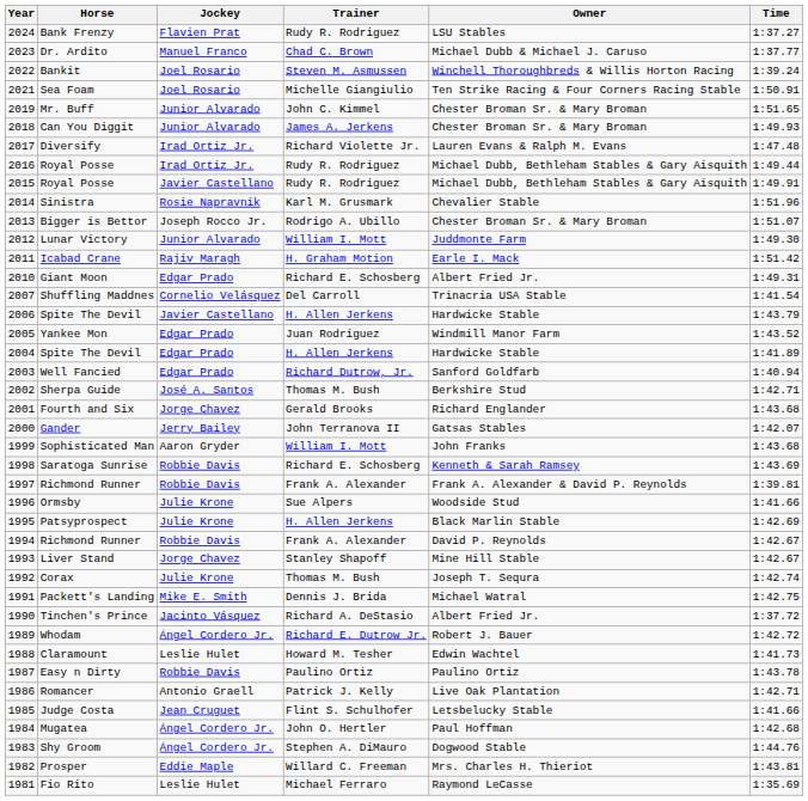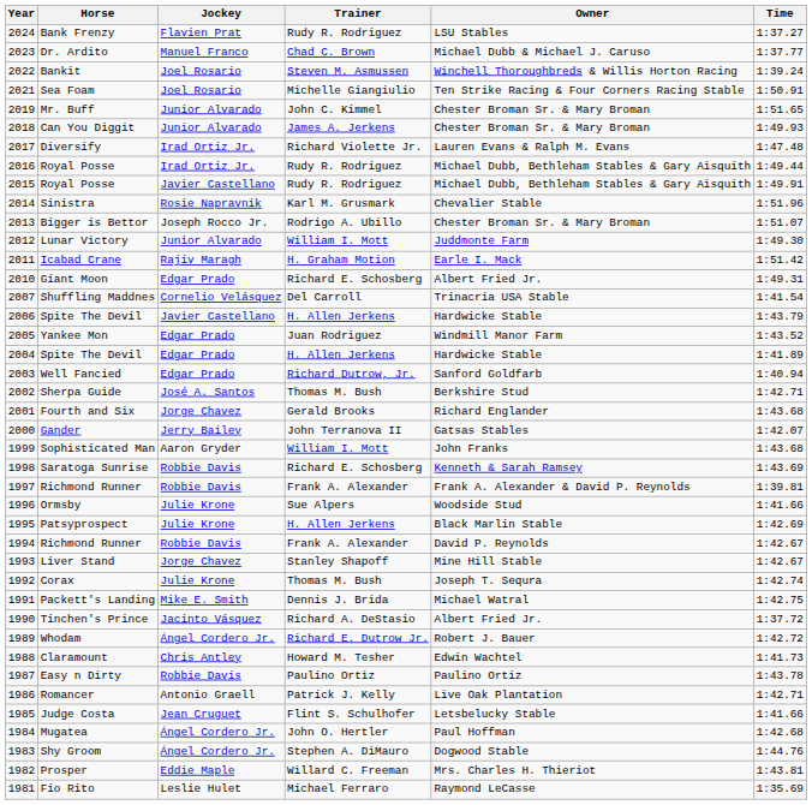 <table class="wikitable sortable" style="font-size:90%">
 <tr>
 <th>Year</th>
 <th>Horse</th>
 <th>Jockey</th>
 <th>Trainer</th>
 <th>Owner</th>
 <th>Time</th>
 </tr>
 <tr>
 <td>2024</td>
 <td>Bank Frenzy</td>
 <td><a href='#'>Flavien Prat</a></td>
 <td>Rudy R. Rodriguez</td>
 <td>LSU Stables</td>
 <td>1:37.27</td>
 </tr>
 <tr>
 <td>2023</td>
 <td>Dr. Ardito</td>
 <td><a href='#'>Manuel Franco</a></td>
 <td><a href='#'>Chad C. Brown</a></td>
 <td>Michael Dubb & Michael J. Caruso</td>
 <td>1:37.77</td>
 </tr>
 <tr>
 <td>2022</td>
 <td>Bankit</td>
 <td><a href='#'>Joel Rosario</a></td>
 <td><a href='#'>Steven M. Asmussen</a></td>
 <td><a href='#'>Winchell Thoroughbreds</a> & Willis Horton Racing</td>
 <td>1:39.24</td>
 </tr>
 <tr>
 <td>2021</td>
 <td>Sea Foam</td>
 <td><a href='#'>Joel Rosario</a></td>
 <td>Michelle Giangiulio</td>
 <td>Ten Strike Racing & Four Corners Racing Stable</td>
 <td>1:50.91</td>
 </tr>
 <tr>
 <td>2019</td>
 <td>Mr. Buff</td>
 <td><a href='#'>Junior Alvarado</a></td>
 <td>John C. Kimmel</td>
 <td>Chester Broman Sr. & Mary Broman</td>
 <td>1:51.65</td>
 </tr>
 <tr>
 <td>2018</td>
 <td>Can You Diggit</td>
 <td><a href='#'>Junior Alvarado</a></td>
 <td><a href='#'>James A. Jerkens</a></td>
 <td>Chester Broman Sr. & Mary Broman</td>
 <td>1:49.93</td>
 </tr>
 <tr>
 <td>2017</td>
 <td>Diversify</td>
 <td><a href='#'>Irad Ortiz Jr.</a></td>
 <td>Richard Violette Jr.</td>
 <td>Lauren Evans & Ralph M. Evans</td>
 <td>1:47.48</td>
 </tr>
 <tr>
 <td>2016</td>
 <td>Royal Posse</td>
 <td><a href='#'>Irad Ortiz Jr.</a></td>
 <td>Rudy R. Rodriguez</td>
 <td>Michael Dubb, Bethleham Stables & Gary Aisquith</td>
 <td>1:49.44</td>
 </tr>
 <tr>
 <td>2015</td>
 <td>Royal Posse</td>
 <td><a href='#'>Javier Castellano</a></td>
 <td>Rudy R. Rodriguez</td>
 <td>Michael Dubb, Bethleham Stables & Gary Aisquith</td>
 <td>1:49.91</td>
 </tr>
 <tr>
 <td>2014</td>
 <td>Sinistra</td>
 <td><a href='#'>Rosie Napravnik</a></td>
 <td>Karl M. Grusmark</td>
 <td>Chevalier Stable</td>
 <td>1:51.96</td>
 </tr>
 <tr>
 <td>2013</td>
 <td>Bigger is Bettor</td>
 <td>Joseph Rocco Jr.</td>
 <td>Rodrigo A. Ubillo</td>
 <td>Chester Broman Sr. & Mary Broman</td>
 <td>1:51.07</td>
 </tr>
 <tr>
 <td>2012</td>
 <td>Lunar Victory</td>
 <td><a href='#'>Junior Alvarado</a></td>
 <td><a href='#'>William I. Mott</a></td>
 <td><a href='#'>Juddmonte Farm</a></td>
 <td>1:49.30</td>
 </tr>
 <tr>
 <td>2011</td>
 <td><a href='#'>Icabad Crane</a></td>
 <td><a href='#'>Rajiv Maragh</a></td>
 <td><a href='#'>H. Graham Motion</a></td>
 <td><a href='#'>Earle I. Mack</a></td>
 <td>1:51.42</td>
 </tr>
 <tr>
 <td>2010</td>
 <td>Giant Moon</td>
 <td><a href='#'>Edgar Prado</a></td>
 <td>Richard E. Schosberg</td>
 <td>Albert Fried Jr.</td>
 <td>1:49.31</td>
 </tr>
 <tr>
 <td>2007</td>
 <td>Shuffling Maddnes</td>
 <td><a href='#'>Cornelio Velásquez</a></td>
 <td>Del Carroll</td>
 <td>Trinacria USA Stable</td>
 <td>1:41.54</td>
 </tr>
 <tr>
 <td>2006</td>
 <td>Spite The Devil</td>
 <td><a href='#'>Javier Castellano</a></td>
 <td><a href='#'>H. Allen Jerkens</a></td>
 <td>Hardwicke Stable</td>
 <td>1:43.79</td>
 </tr>
 <tr>
 <td>2005</td>
 <td>Yankee Mon</td>
 <td><a href='#'>Edgar Prado</a></td>
 <td>Juan Rodriguez</td>
 <td>Windmill Manor Farm</td>
 <td>1:43.52</td>
 </tr>
 <tr>
 <td>2004</td>
 <td>Spite The Devil</td>
 <td><a href='#'>Edgar Prado</a></td>
 <td><a href='#'>H. Allen Jerkens</a></td>
 <td>Hardwicke Stable</td>
 <td>1:41.89</td>
 </tr>
 <tr>
 <td>2003</td>
 <td>Well Fancied</td>
 <td><a href='#'>Edgar Prado</a></td>
 <td><a href='#'>Richard Dutrow, Jr.</a></td>
 <td>Sanford Goldfarb</td>
 <td>1:40.94</td>
 </tr>
 <tr>
 <td>2002</td>
 <td>Sherpa Guide</td>
 <td><a href='#'>José A. Santos</a></td>
 <td>Thomas M. Bush</td>
 <td>Berkshire Stud</td>
 <td>1:42.71</td>
 </tr>
 <tr>
 <td>2001</td>
 <td>Fourth and Six</td>
 <td><a href='#'>Jorge Chavez</a></td>
 <td>Gerald Brooks</td>
 <td>Richard Englander</td>
 <td>1:43.68</td>
 </tr>
 <tr>
 <td>2000</td>
 <td><a href='#'>Gander</a></td>
 <td><a href='#'>Jerry Bailey</a></td>
 <td>John Terranova II</td>
 <td>Gatsas Stables</td>
 <td>1:42.07</td>
 </tr>
 <tr>
 <td>1999</td>
 <td>Sophisticated Man</td>
 <td>Aaron Gryder</td>
 <td><a href='#'>William I. Mott</a></td>
 <td>John Franks</td>
 <td>1:43.68</td>
 </tr>
 <tr>
 <td>1998</td>
 <td>Saratoga Sunrise</td>
 <td><a href='#'>Robbie Davis</a></td>
 <td>Richard E. Schosberg</td>
 <td><a href='#'>Kenneth & Sarah Ramsey</a></td>
 <td>1:43.69</td>
 </tr>
 <tr>
 <td>1997</td>
 <td>Richmond Runner</td>
 <td><a href='#'>Robbie Davis</a></td>
 <td>Frank A. Alexander</td>
 <td>Frank A. Alexander & David P. Reynolds</td>
 <td>1:39.81</td>
 </tr>
 <tr>
 <td>1996</td>
 <td>Ormsby</td>
 <td><a href='#'>Julie Krone</a></td>
 <td>Sue Alpers</td>
 <td>Woodside Stud</td>
 <td>1:41.66</td>
 </tr>
 <tr>
 <td>1995</td>
 <td>Patsyprospect</td>
 <td><a href='#'>Julie Krone</a></td>
 <td><a href='#'>H. Allen Jerkens</a></td>
 <td>Black Marlin Stable</td>
 <td>1:42.69</td>
 </tr>
 <tr>
 <td>1994</td>
 <td>Richmond Runner</td>
 <td><a href='#'>Robbie Davis</a></td>
 <td>Frank A. Alexander</td>
 <td>David P. Reynolds</td>
 <td>1:42.67</td>
 </tr>
 <tr>
 <td>1993</td>
 <td>Liver Stand</td>
 <td><a href='#'>Jorge Chavez</a></td>
 <td>Stanley Shapoff</td>
 <td>Mine Hill Stable</td>
 <td>1:42.67</td>
 </tr>
 <tr>
 <td>1992</td>
 <td>Corax</td>
 <td><a href='#'>Julie Krone</a></td>
 <td>Thomas M. Bush</td>
 <td>Joseph T. Sequra</td>
 <td>1:42.74</td>
 </tr>
 <tr>
 <td>1991</td>
 <td>Packett's Landing</td>
 <td><a href='#'>Mike E. Smith</a></td>
 <td>Dennis J. Brida</td>
 <td>Michael Watral</td>
 <td>1:42.75</td>
 </tr>
 <tr>
 <td>1990</td>
 <td>Tinchen's Prince</td>
 <td><a href='#'>Jacinto Vásquez</a></td>
 <td>Richard A. DeStasio</td>
 <td>Albert Fried Jr.</td>
 <td>1:37.72</td>
 </tr>
 <tr>
 <td>1989</td>
 <td>Whodam</td>
 <td><a href='#'>Ángel Cordero Jr.</a></td>
 <td><a href='#'>Richard E. Dutrow Jr.</a></td>
 <td>Robert J. Bauer</td>
 <td>1:42.72</td>
 </tr>
 <tr>
 <td>1988</td>
 <td>Claramount</td>
-<td>Leslie Hulet</td>
+<td><a href='#'>Chris Antley</a></td>
 <td>Howard M. Tesher</td>
 <td>Edwin Wachtel</td>
 <td>1:41.73</td>
 </tr>
 <tr>
 <td>1987</td>
 <td>Easy n Dirty</td>
 <td><a href='#'>Robbie Davis</a></td>
 <td>Paulino Ortiz</td>
 <td>Paulino Ortiz</td>
 <td>1:43.78</td>
 </tr>
 <tr>
 <td>1986</td>
 <td>Romancer</td>
 <td>Antonio Graell</td>
 <td>Patrick J. Kelly</td>
 <td>Live Oak Plantation</td>
 <td>1:42.71</td>
 </tr>
 <tr>
 <td>1985</td>
 <td>Judge Costa</td>
 <td><a href='#'>Jean Cruguet</a></td>
 <td>Flint S. Schulhofer</td>
 <td>Letsbelucky Stable</td>
 <td>1:41.66</td>
 </tr>
 <tr>
 <td>1984</td>
 <td>Mugatea</td>
 <td><a href='#'>Ángel Cordero Jr.</a></td>
 <td>John O. Hertler</td>
 <td>Paul Hoffman</td>
 <td>1:42.68</td>
 </tr>
 <tr>
 <td>1983</td>
 <td>Shy Groom</td>
 <td><a href='#'>Ángel Cordero Jr.</a></td>
 <td>Stephen A. DiMauro</td>
 <td>Dogwood Stable</td>
 <td>1:44.76</td>
 </tr>
 <tr>
 <td>1982</td>
 <td>Prosper</td>
 <td><a href='#'>Eddie Maple</a></td>
 <td>Willard C. Freeman</td>
 <td>Mrs. Charles H. Thieriot</td>
 <td>1:43.81</td>
 </tr>
 <tr>
 <td>1981</td>
 <td>Fio Rito</td>
 <td>Leslie Hulet</td>
 <td>Michael Ferraro</td>
 <td>Raymond LeCasse</td>
 <td>1:35.69</td>
 </tr>
 </table>
